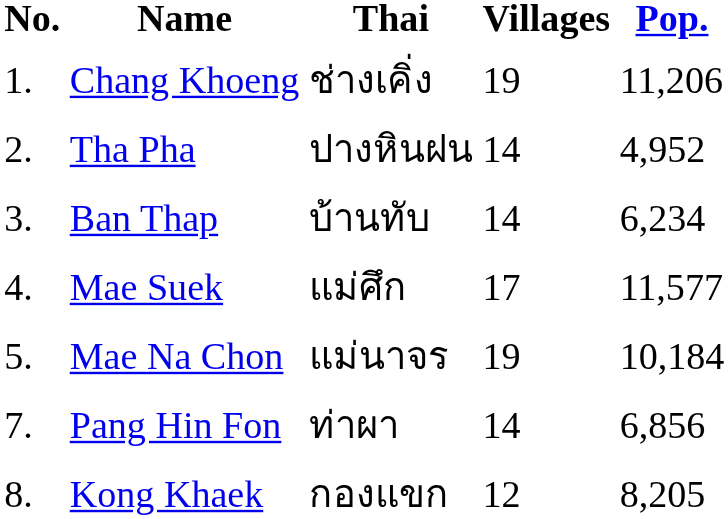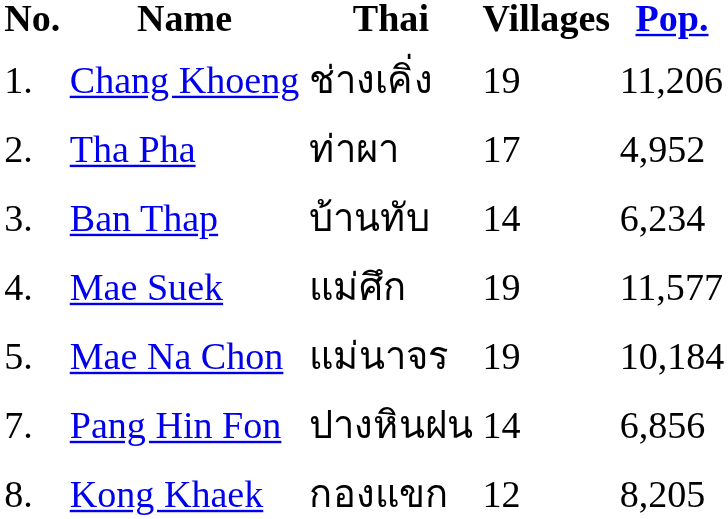 <table>
 <tr>
 <th>No.</th>
 <th>Name</th>
 <th>Thai</th>
 <th>Villages</th>
 <th><a href='#'>Pop.</a></th>
 </tr>
 <tr>
 <td>1.</td>
 <td><a href='#'>Chang Khoeng</a></td>
 <td>ช่างเคิ่ง</td>
 <td>19</td>
 <td>11,206</td>
 </tr>
 <tr>
 <td>2.</td>
 <td><a href='#'>Tha Pha</a></td>
-<td>ปางหินฝน</td>
-<td>14</td>
+<td>ท่าผา</td>
+<td>17</td>
 <td>4,952</td>
 </tr>
 <tr>
 <td>3.</td>
 <td><a href='#'>Ban Thap</a></td>
 <td>บ้านทับ</td>
 <td>14</td>
 <td>6,234</td>
 </tr>
 <tr>
 <td>4.</td>
 <td><a href='#'>Mae Suek</a></td>
 <td>แม่ศึก</td>
-<td>17</td>
+<td>19</td>
 <td>11,577</td>
 </tr>
 <tr>
 <td>5.</td>
 <td><a href='#'>Mae Na Chon</a></td>
 <td>แม่นาจร</td>
 <td>19</td>
 <td>10,184</td>
 </tr>
 <tr>
 <td>7.</td>
 <td><a href='#'>Pang Hin Fon</a></td>
-<td>ท่าผา</td>
+<td>ปางหินฝน</td>
 <td>14</td>
 <td>6,856</td>
 </tr>
 <tr>
 <td>8.</td>
 <td><a href='#'>Kong Khaek</a></td>
 <td>กองแขก</td>
 <td>12</td>
 <td>8,205</td>
 </tr>
 <tr>
 </tr>
 </table>
